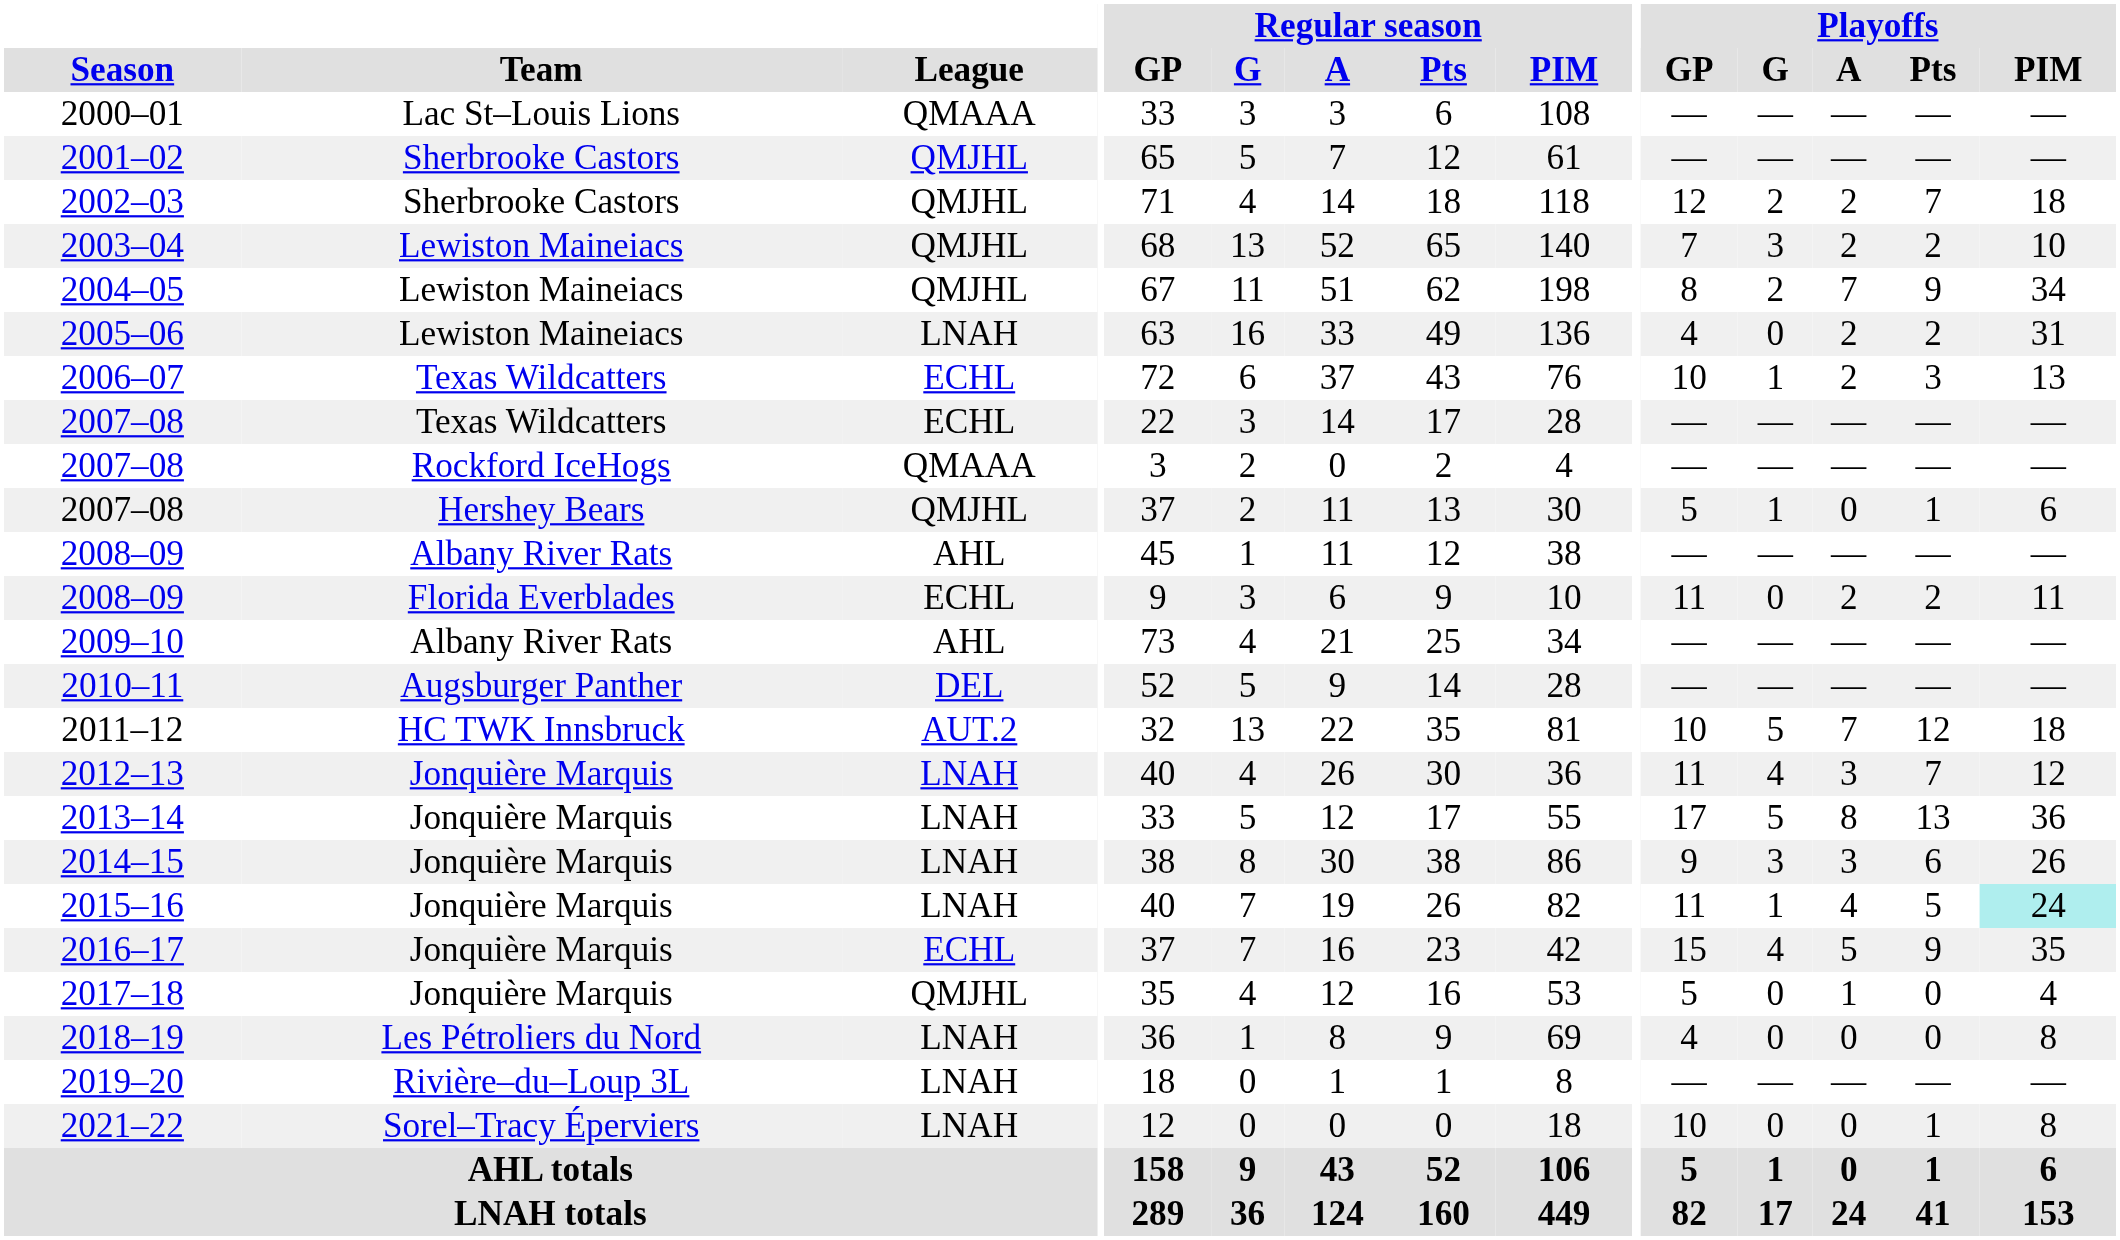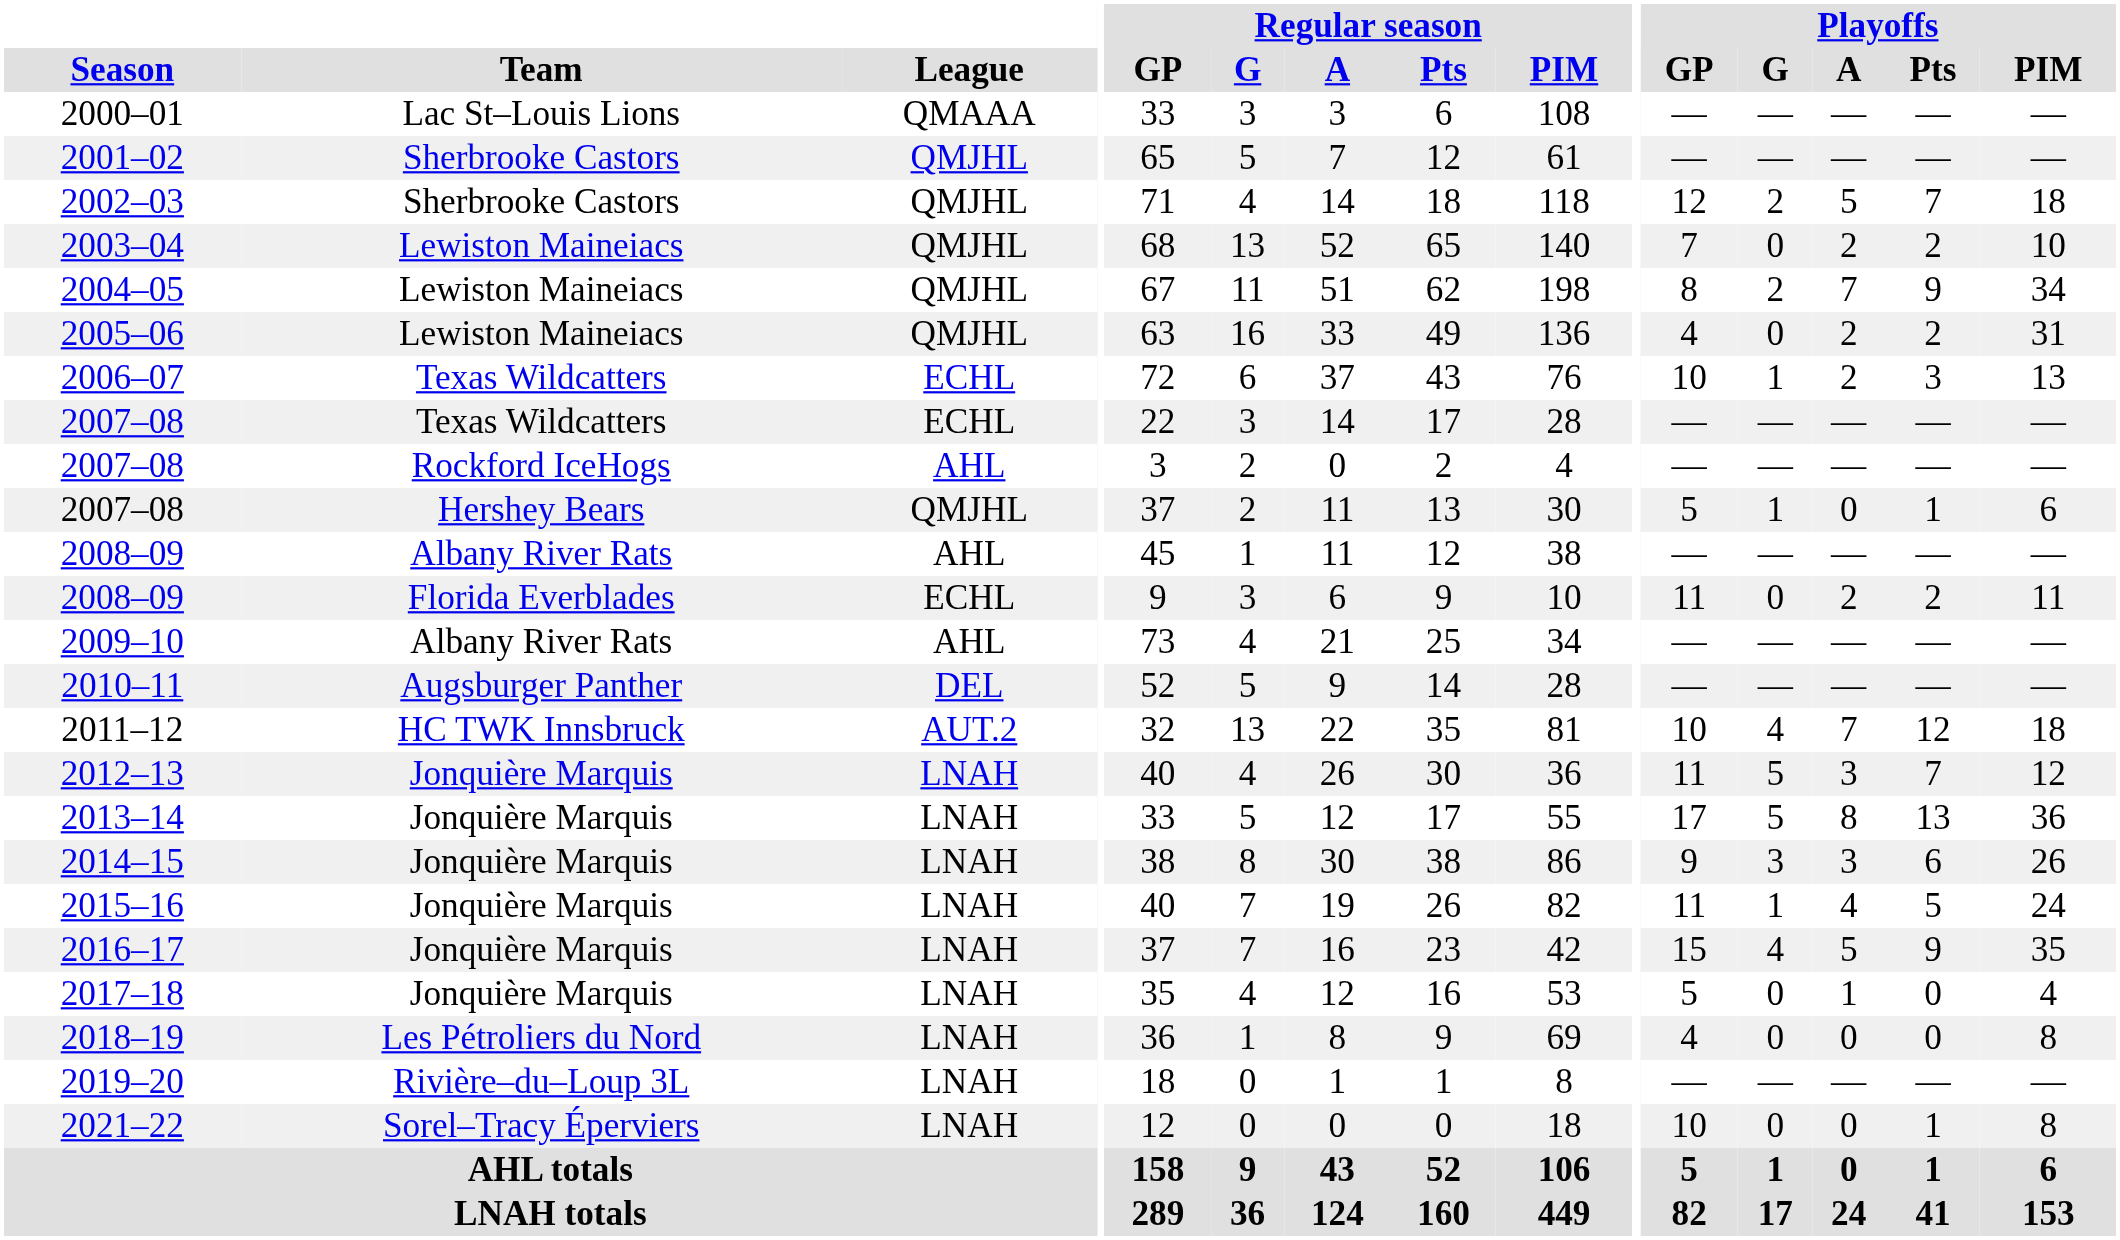 <table border="0" cellpadding="1" cellspacing="0" style="text-align:center; width:60em">
 <tr bgcolor="#e0e0e0">
 <th colspan="3" bgcolor="#ffffff"></th>
 <th rowspan="99" bgcolor="#ffffff"></th>
 <th colspan="5"><a href='#'>Regular season</a></th>
 <th rowspan="99" bgcolor="#ffffff"></th>
 <th colspan="5"><a href='#'>Playoffs</a></th>
 </tr>
 <tr bgcolor="#e0e0e0">
 <th><a href='#'>Season</a></th>
 <th>Team</th>
 <th>League</th>
 <th>GP</th>
 <th><a href='#'>G</a></th>
 <th><a href='#'>A</a></th>
 <th><a href='#'>Pts</a></th>
 <th><a href='#'>PIM</a></th>
 <th>GP</th>
 <th>G</th>
 <th>A</th>
 <th>Pts</th>
 <th>PIM</th>
 </tr>
 <tr>
 <td>2000–01</td>
 <td>Lac St–Louis Lions</td>
 <td>QMAAA</td>
 <td>33</td>
 <td>3</td>
 <td>3</td>
 <td>6</td>
 <td>108</td>
 <td>—</td>
 <td>—</td>
 <td>—</td>
 <td>—</td>
 <td>—</td>
 </tr>
 <tr bgcolor="#f0f0f0">
 <td><a href='#'>2001–02</a></td>
 <td><a href='#'>Sherbrooke Castors</a></td>
 <td><a href='#'>QMJHL</a></td>
 <td>65</td>
 <td>5</td>
 <td>7</td>
 <td>12</td>
 <td>61</td>
 <td>—</td>
 <td>—</td>
 <td>—</td>
 <td>—</td>
 <td>—</td>
 </tr>
 <tr>
 <td><a href='#'>2002–03</a></td>
 <td>Sherbrooke Castors</td>
 <td>QMJHL</td>
 <td>71</td>
 <td>4</td>
 <td>14</td>
 <td>18</td>
 <td>118</td>
 <td>12</td>
 <td>2</td>
-<td>2</td>
+<td>5</td>
 <td>7</td>
 <td>18</td>
 </tr>
 <tr bgcolor="#f0f0f0">
 <td><a href='#'>2003–04</a></td>
 <td><a href='#'>Lewiston Maineiacs</a></td>
 <td>QMJHL</td>
 <td>68</td>
 <td>13</td>
 <td>52</td>
 <td>65</td>
 <td>140</td>
 <td>7</td>
-<td>3</td>
+<td>0</td>
 <td>2</td>
 <td>2</td>
 <td>10</td>
 </tr>
 <tr>
 <td><a href='#'>2004–05</a></td>
 <td>Lewiston Maineiacs</td>
 <td>QMJHL</td>
 <td>67</td>
 <td>11</td>
 <td>51</td>
 <td>62</td>
 <td>198</td>
 <td>8</td>
 <td>2</td>
 <td>7</td>
 <td>9</td>
 <td>34</td>
 </tr>
 <tr bgcolor="#f0f0f0">
 <td><a href='#'>2005–06</a></td>
 <td>Lewiston Maineiacs</td>
-<td>LNAH</td>
+<td>QMJHL</td>
 <td>63</td>
 <td>16</td>
 <td>33</td>
 <td>49</td>
 <td>136</td>
 <td>4</td>
 <td>0</td>
 <td>2</td>
 <td>2</td>
 <td>31</td>
 </tr>
 <tr>
 <td><a href='#'>2006–07</a></td>
 <td><a href='#'>Texas Wildcatters</a></td>
 <td><a href='#'>ECHL</a></td>
 <td>72</td>
 <td>6</td>
 <td>37</td>
 <td>43</td>
 <td>76</td>
 <td>10</td>
 <td>1</td>
 <td>2</td>
 <td>3</td>
 <td>13</td>
 </tr>
 <tr bgcolor="#f0f0f0">
 <td><a href='#'>2007–08</a></td>
 <td>Texas Wildcatters</td>
 <td>ECHL</td>
 <td>22</td>
 <td>3</td>
 <td>14</td>
 <td>17</td>
 <td>28</td>
 <td>—</td>
 <td>—</td>
 <td>—</td>
 <td>—</td>
 <td>—</td>
 </tr>
 <tr>
 <td><a href='#'>2007–08</a></td>
 <td><a href='#'>Rockford IceHogs</a></td>
-<td>QMAAA</td>
+<td><a href='#'>AHL</a></td>
 <td>3</td>
 <td>2</td>
 <td>0</td>
 <td>2</td>
 <td>4</td>
 <td>—</td>
 <td>—</td>
 <td>—</td>
 <td>—</td>
 <td>—</td>
 </tr>
 <tr bgcolor="#f0f0f0">
 <td>2007–08</td>
 <td><a href='#'>Hershey Bears</a></td>
 <td>QMJHL</td>
 <td>37</td>
 <td>2</td>
 <td>11</td>
 <td>13</td>
 <td>30</td>
 <td>5</td>
 <td>1</td>
 <td>0</td>
 <td>1</td>
 <td>6</td>
 </tr>
 <tr>
 <td><a href='#'>2008–09</a></td>
 <td><a href='#'>Albany River Rats</a></td>
 <td>AHL</td>
 <td>45</td>
 <td>1</td>
 <td>11</td>
 <td>12</td>
 <td>38</td>
 <td>—</td>
 <td>—</td>
 <td>—</td>
 <td>—</td>
 <td>—</td>
 </tr>
 <tr bgcolor="#f0f0f0">
 <td><a href='#'>2008–09</a></td>
 <td><a href='#'>Florida Everblades</a></td>
 <td>ECHL</td>
 <td>9</td>
 <td>3</td>
 <td>6</td>
 <td>9</td>
 <td>10</td>
 <td>11</td>
 <td>0</td>
 <td>2</td>
 <td>2</td>
 <td>11</td>
 </tr>
 <tr>
 <td><a href='#'>2009–10</a></td>
 <td>Albany River Rats</td>
 <td>AHL</td>
 <td>73</td>
 <td>4</td>
 <td>21</td>
 <td>25</td>
 <td>34</td>
 <td>—</td>
 <td>—</td>
 <td>—</td>
 <td>—</td>
 <td>—</td>
 </tr>
 <tr bgcolor="#f0f0f0">
 <td><a href='#'>2010–11</a></td>
 <td><a href='#'>Augsburger Panther</a></td>
 <td><a href='#'>DEL</a></td>
 <td>52</td>
 <td>5</td>
 <td>9</td>
 <td>14</td>
 <td>28</td>
 <td>—</td>
 <td>—</td>
 <td>—</td>
 <td>—</td>
 <td>—</td>
 </tr>
 <tr>
 <td>2011–12</td>
 <td><a href='#'>HC TWK Innsbruck</a></td>
 <td><a href='#'>AUT.2</a></td>
 <td>32</td>
 <td>13</td>
 <td>22</td>
 <td>35</td>
 <td>81</td>
 <td>10</td>
-<td>5</td>
+<td>4</td>
 <td>7</td>
 <td>12</td>
 <td>18</td>
 </tr>
 <tr bgcolor="#f0f0f0">
 <td><a href='#'>2012–13</a></td>
 <td><a href='#'>Jonquière Marquis</a></td>
 <td><a href='#'>LNAH</a></td>
 <td>40</td>
 <td>4</td>
 <td>26</td>
 <td>30</td>
 <td>36</td>
 <td>11</td>
-<td>4</td>
+<td>5</td>
 <td>3</td>
 <td>7</td>
 <td>12</td>
 </tr>
 <tr>
 <td><a href='#'>2013–14</a></td>
 <td>Jonquière Marquis</td>
 <td>LNAH</td>
 <td>33</td>
 <td>5</td>
 <td>12</td>
 <td>17</td>
 <td>55</td>
 <td>17</td>
 <td>5</td>
 <td>8</td>
 <td>13</td>
 <td>36</td>
 </tr>
 <tr bgcolor="#f0f0f0">
 <td><a href='#'>2014–15</a></td>
 <td>Jonquière Marquis</td>
 <td>LNAH</td>
 <td>38</td>
 <td>8</td>
 <td>30</td>
 <td>38</td>
 <td>86</td>
 <td>9</td>
 <td>3</td>
 <td>3</td>
 <td>6</td>
 <td>26</td>
 </tr>
 <tr>
 <td><a href='#'>2015–16</a></td>
 <td>Jonquière Marquis</td>
 <td>LNAH</td>
 <td>40</td>
 <td>7</td>
 <td>19</td>
 <td>26</td>
 <td>82</td>
 <td>11</td>
 <td>1</td>
 <td>4</td>
 <td>5</td>
-<td style="background: paleturquoise;">24</td>
+<td>24</td>
 </tr>
 <tr bgcolor="#f0f0f0">
 <td><a href='#'>2016–17</a></td>
 <td>Jonquière Marquis</td>
-<td><a href='#'>ECHL</a></td>
+<td>LNAH</td>
 <td>37</td>
 <td>7</td>
 <td>16</td>
 <td>23</td>
 <td>42</td>
 <td>15</td>
 <td>4</td>
 <td>5</td>
 <td>9</td>
 <td>35</td>
 </tr>
 <tr>
 <td><a href='#'>2017–18</a></td>
 <td>Jonquière Marquis</td>
-<td>QMJHL</td>
+<td>LNAH</td>
 <td>35</td>
 <td>4</td>
 <td>12</td>
 <td>16</td>
 <td>53</td>
 <td>5</td>
 <td>0</td>
 <td>1</td>
 <td>0</td>
 <td>4</td>
 </tr>
 <tr bgcolor="#f0f0f0">
 <td><a href='#'>2018–19</a></td>
 <td><a href='#'>Les Pétroliers du Nord</a></td>
 <td>LNAH</td>
 <td>36</td>
 <td>1</td>
 <td>8</td>
 <td>9</td>
 <td>69</td>
 <td>4</td>
 <td>0</td>
 <td>0</td>
 <td>0</td>
 <td>8</td>
 </tr>
 <tr>
 <td><a href='#'>2019–20</a></td>
 <td><a href='#'>Rivière–du–Loup 3L</a></td>
 <td>LNAH</td>
 <td>18</td>
 <td>0</td>
 <td>1</td>
 <td>1</td>
 <td>8</td>
 <td>—</td>
 <td>—</td>
 <td>—</td>
 <td>—</td>
 <td>—</td>
 </tr>
 <tr bgcolor="#f0f0f0">
 <td><a href='#'>2021–22</a></td>
 <td><a href='#'>Sorel–Tracy Éperviers</a></td>
 <td>LNAH</td>
 <td>12</td>
 <td>0</td>
 <td>0</td>
 <td>0</td>
 <td>18</td>
 <td>10</td>
 <td>0</td>
 <td>0</td>
 <td>1</td>
 <td>8</td>
 </tr>
 <tr bgcolor="#e0e0e0">
 <th colspan="3">AHL totals</th>
 <th>158</th>
 <th>9</th>
 <th>43</th>
 <th>52</th>
 <th>106</th>
 <th>5</th>
 <th>1</th>
 <th>0</th>
 <th>1</th>
 <th>6</th>
 </tr>
 <tr bgcolor="#e0e0e0">
 <th colspan="3">LNAH totals</th>
 <th>289</th>
 <th>36</th>
 <th>124</th>
 <th>160</th>
 <th>449</th>
 <th>82</th>
 <th>17</th>
 <th>24</th>
 <th>41</th>
 <th>153</th>
 </tr>
 </table>
